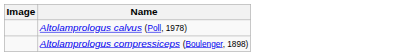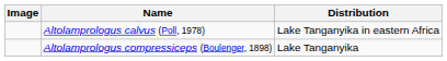 <table class="wikitable sortable">
 <tr>
 <th>Image</th>
 <th>Name</th>
+<th>Distribution</th>
 </tr>
 <tr>
 <td></td>
 <td><em><a href='#'>Altolamprologus calvus</a></em> <small>(<a href='#'>Poll</a>, 1978)</small></td>
+<td>Lake Tanganyika in eastern Africa</td>
 </tr>
 <tr>
 <td></td>
 <td><em><a href='#'>Altolamprologus compressiceps</a></em> <small>(<a href='#'>Boulenger</a>, 1898)</small></td>
+<td>Lake Tanganyika</td>
 </tr>
 </table>
